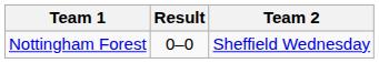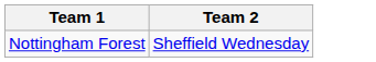 <table class="wikitable plainrowheaders">
 <tr>
 <th scope=col>Team 1</th>
-<th scope=col>Result</th>
 <th scope=col>Team 2</th>
 </tr>
 <tr>
 <td><a href='#'>Nottingham Forest</a> </td>
-<td align=center>0–0</td>
 <td><a href='#'>Sheffield Wednesday</a></td>
 </tr>
 </table>
